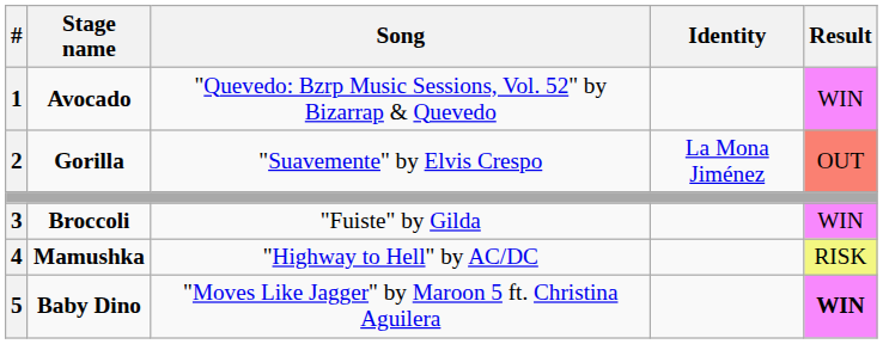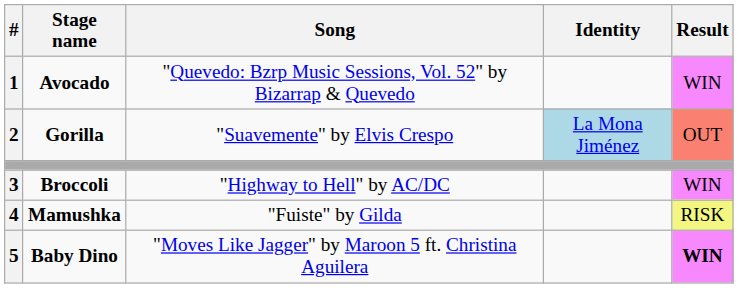 <table class="wikitable plainrowheaders" style="text-align: center;">
 <tr>
 <th>#</th>
 <th>Stage name</th>
 <th>Song</th>
 <th>Identity</th>
 <th>Result</th>
 </tr>
 <tr>
 <th><strong>1</strong></th>
 <td><strong>Avocado</strong></td>
 <td>"<a href='#'>Quevedo: Bzrp Music Sessions, Vol. 52</a>" by <a href='#'>Bizarrap</a> & <a href='#'>Quevedo</a></td>
 <td></td>
 <td bgcolor=#F888FD>WIN</td>
 </tr>
 <tr>
 <th><strong>2</strong></th>
 <td><strong>Gorilla</strong></td>
 <td>"<a href='#'>Suavemente</a>" by <a href='#'>Elvis Crespo</a></td>
-<td><a href='#'>La Mona Jiménez</a></td>
+<td style="background: lightblue;"><a href='#'>La Mona Jiménez</a></td>
 <td bgcolor="salmon">OUT</td>
 </tr>
 <tr>
 <td colspan="5" style="background:darkgray"></td>
 </tr>
 <tr>
 <th><strong>3</strong></th>
 <td><strong>Broccoli</strong></td>
-<td>"Fuiste" by <a href='#'>Gilda</a></td>
+<td>"<a href='#'>Highway to Hell</a>" by <a href='#'>AC/DC</a></td>
 <td></td>
 <td bgcolor=#F888FD>WIN</td>
 </tr>
 <tr>
 <th><strong>4</strong></th>
 <td><strong>Mamushka</strong></td>
-<td>"<a href='#'>Highway to Hell</a>" by <a href='#'>AC/DC</a></td>
+<td>"Fuiste" by <a href='#'>Gilda</a></td>
 <td></td>
 <td bgcolor="#F3F781">RISK</td>
 </tr>
 <tr>
 <th><strong>5</strong></th>
 <td><strong>Baby Dino</strong></td>
 <td>"<a href='#'>Moves Like Jagger</a>" by <a href='#'>Maroon 5</a> ft. <a href='#'>Christina Aguilera</a></td>
 <td></td>
 <td bgcolor=#F888FD><strong>WIN</strong></td>
 </tr>
 </table>
